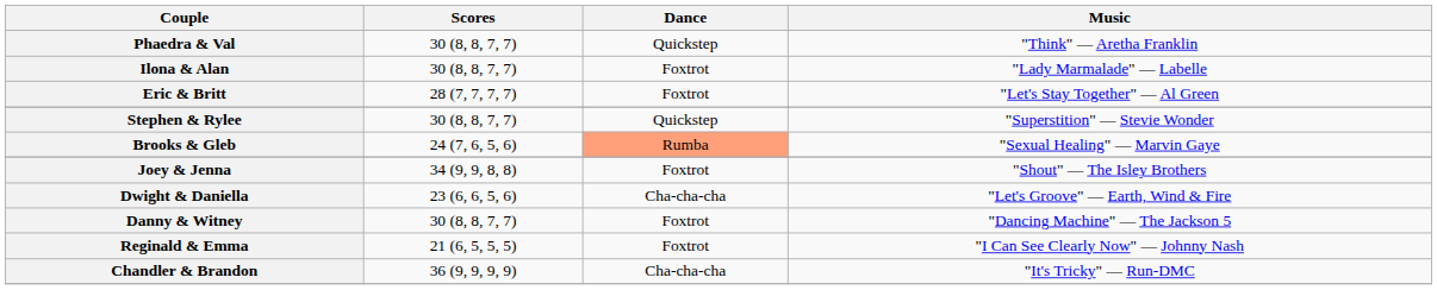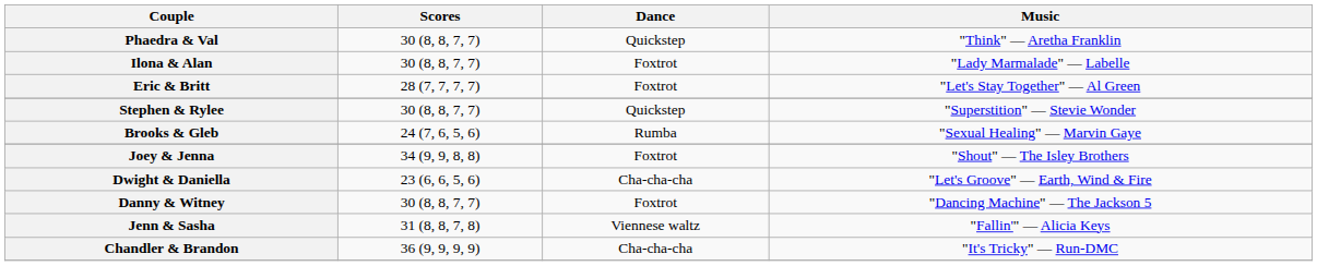 <table class="wikitable sortable" style="text-align:center; width: 90%">
 <tr>
 <th scope="col">Couple</th>
 <th scope="col">Scores</th>
 <th scope="col" class="unsortable">Dance</th>
 <th scope="col" class="unsortable">Music</th>
 </tr>
 <tr>
 <th scope="row">Phaedra & Val</th>
 <td>30 (8, 8, 7, 7)</td>
 <td>Quickstep</td>
 <td>"<a href='#'>Think</a>" — <a href='#'>Aretha Franklin</a></td>
 </tr>
 <tr>
 <th scope="row">Ilona & Alan</th>
 <td>30 (8, 8, 7, 7)</td>
 <td>Foxtrot</td>
 <td>"<a href='#'>Lady Marmalade</a>" — <a href='#'>Labelle</a></td>
 </tr>
 <tr>
 <th scope="row">Eric & Britt</th>
 <td>28 (7, 7, 7, 7)</td>
 <td>Foxtrot</td>
 <td>"<a href='#'>Let's Stay Together</a>" — <a href='#'>Al Green</a></td>
 </tr>
 <tr>
 </tr>
 <tr>
 <th scope="row">Stephen & Rylee</th>
 <td>30 (8, 8, 7, 7)</td>
 <td>Quickstep</td>
 <td>"<a href='#'>Superstition</a>" — <a href='#'>Stevie Wonder</a></td>
 </tr>
 <tr>
 <th scope="row">Brooks & Gleb</th>
 <td>24 (7, 6, 5, 6)</td>
-<td style="background: lightsalmon;">Rumba</td>
+<td>Rumba</td>
 <td>"<a href='#'>Sexual Healing</a>" — <a href='#'>Marvin Gaye</a></td>
 </tr>
 <tr>
 </tr>
 <tr>
 <th scope="row">Joey & Jenna</th>
 <td>34 (9, 9, 8, 8)</td>
 <td>Foxtrot</td>
 <td>"<a href='#'>Shout</a>" — <a href='#'>The Isley Brothers</a></td>
 </tr>
 <tr>
 <th scope="row">Dwight & Daniella</th>
 <td>23 (6, 6, 5, 6)</td>
 <td>Cha-cha-cha</td>
 <td>"<a href='#'>Let's Groove</a>" — <a href='#'>Earth, Wind & Fire</a></td>
 </tr>
 <tr>
 <th scope="row">Danny & Witney</th>
 <td>30 (8, 8, 7, 7)</td>
 <td>Foxtrot</td>
 <td>"<a href='#'>Dancing Machine</a>" — <a href='#'>The Jackson 5</a></td>
 </tr>
 <tr>
-<th scope="row">Reginald & Emma</th>
-<td>21 (6, 5, 5, 5)</td>
-<td>Foxtrot</td>
-<td>"<a href='#'>I Can See Clearly Now</a>" — <a href='#'>Johnny Nash</a></td>
+<th scope="row">Jenn & Sasha</th>
+<td>31 (8, 8, 7, 8)</td>
+<td>Viennese waltz</td>
+<td>"<a href='#'>Fallin'</a>" — <a href='#'>Alicia Keys</a></td>
 </tr>
 <tr>
 <th scope="row">Chandler & Brandon</th>
 <td>36 (9, 9, 9, 9)</td>
 <td>Cha-cha-cha</td>
 <td>"<a href='#'>It's Tricky</a>" — <a href='#'>Run-DMC</a></td>
 </tr>
 <tr>
 </tr>
 </table>
